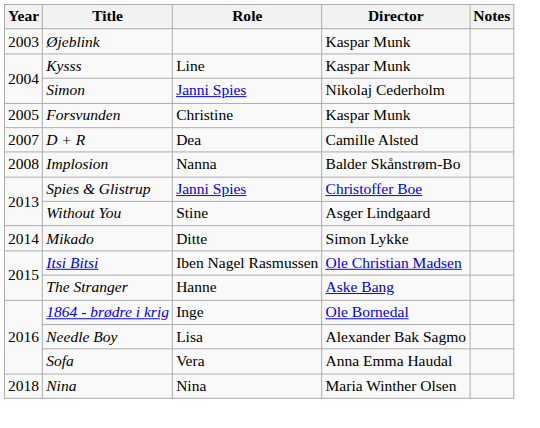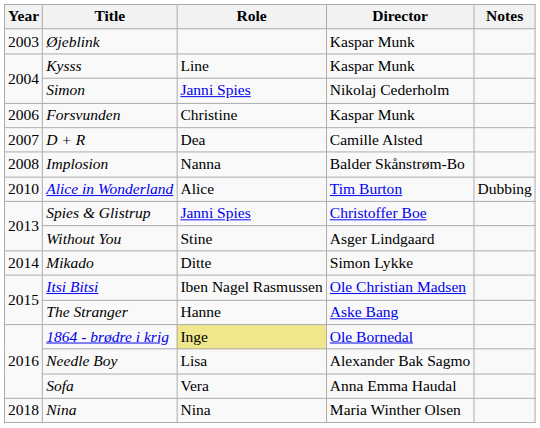 <table class="wikitable">
 <tr>
 <th>Year</th>
 <th>Title</th>
 <th>Role</th>
 <th>Director</th>
 <th>Notes</th>
 </tr>
 <tr>
 <td>2003</td>
 <td><em>Øjeblink</em></td>
 <td></td>
 <td>Kaspar Munk</td>
 <td></td>
 </tr>
 <tr>
 <td rowspan="2">2004</td>
 <td><em>Kysss</em></td>
 <td>Line</td>
 <td>Kaspar Munk</td>
 <td></td>
 </tr>
 <tr>
 <td><em>Simon</em></td>
 <td><a href='#'>Janni Spies</a></td>
 <td>Nikolaj Cederholm</td>
 <td></td>
 </tr>
 <tr>
-<td>2005</td>
+<td>2006</td>
 <td><em>Forsvunden</em></td>
 <td>Christine</td>
 <td>Kaspar Munk</td>
 <td></td>
 </tr>
 <tr>
 <td>2007</td>
 <td><em>D + R</em></td>
 <td>Dea</td>
 <td>Camille Alsted</td>
 <td></td>
 </tr>
 <tr>
 <td>2008</td>
 <td><em>Implosion</em></td>
 <td>Nanna</td>
 <td>Balder Skånstrøm-Bo</td>
 <td></td>
+</tr>
+<tr>
+<td>2010</td>
+<td><em><a href='#'>Alice in Wonderland</a></em></td>
+<td>Alice</td>
+<td><a href='#'>Tim Burton</a></td>
+<td>Dubbing</td>
 </tr>
 <tr>
 <td rowspan="2">2013</td>
 <td><em>Spies & Glistrup</em></td>
 <td><a href='#'>Janni Spies</a></td>
 <td><a href='#'>Christoffer Boe</a></td>
 <td></td>
 </tr>
 <tr>
 <td><em>Without You</em></td>
 <td>Stine</td>
 <td>Asger Lindgaard</td>
 <td></td>
 </tr>
 <tr>
 <td>2014</td>
 <td><em>Mikado</em></td>
 <td>Ditte</td>
 <td>Simon Lykke</td>
 <td></td>
 </tr>
 <tr>
 <td rowspan="2">2015</td>
 <td><em><a href='#'>Itsi Bitsi</a></em></td>
 <td>Iben Nagel Rasmussen</td>
 <td><a href='#'>Ole Christian Madsen</a></td>
 <td></td>
 </tr>
 <tr>
 <td><em>The Stranger</em></td>
 <td>Hanne</td>
 <td><a href='#'>Aske Bang</a></td>
 <td></td>
 </tr>
 <tr>
 <td rowspan="3">2016</td>
 <td><em><a href='#'>1864 - brødre i krig</a></em></td>
-<td>Inge</td>
+<td style="background: khaki;">Inge</td>
 <td><a href='#'>Ole Bornedal</a></td>
 <td></td>
 </tr>
 <tr>
 <td><em>Needle Boy</em></td>
 <td>Lisa</td>
 <td>Alexander Bak Sagmo</td>
 <td></td>
 </tr>
 <tr>
 <td><em>Sofa</em></td>
 <td>Vera</td>
 <td>Anna Emma Haudal</td>
 <td></td>
 </tr>
 <tr>
 <td>2018</td>
 <td><em>Nina</em></td>
 <td>Nina</td>
 <td>Maria Winther Olsen</td>
 <td></td>
 </tr>
 </table>
